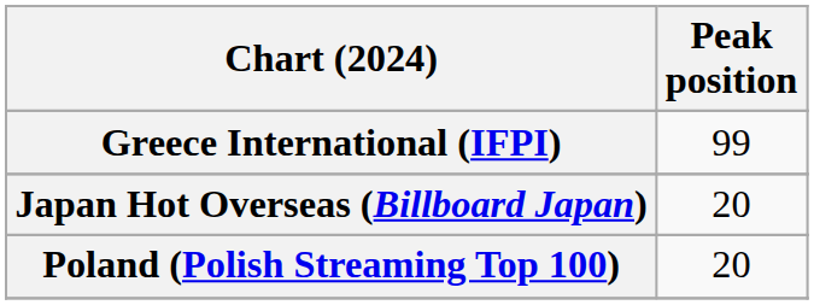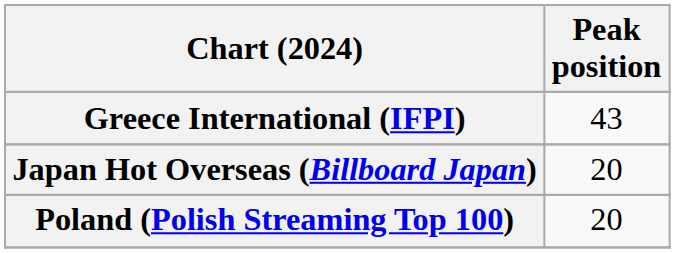 <table class="wikitable sortable plainrowheaders" style="text-align:center">
 <tr>
 <th scope="col">Chart (2024)</th>
 <th scope="col">Peak<br>position</th>
 </tr>
 <tr>
 </tr>
 <tr>
 </tr>
 <tr>
 </tr>
 <tr>
 </tr>
 <tr>
 </tr>
 <tr>
 </tr>
 <tr>
 <th scope="row">Greece International (<a href='#'>IFPI</a>)</th>
-<td>99</td>
+<td>43</td>
 </tr>
 <tr>
 </tr>
 <tr>
 <th scope="row">Japan Hot Overseas (<em><a href='#'>Billboard Japan</a></em>)</th>
 <td>20</td>
 </tr>
 <tr>
 </tr>
 <tr>
 </tr>
 <tr>
 <th scope="row">Poland (<a href='#'>Polish Streaming Top 100</a>)</th>
 <td>20</td>
 </tr>
 <tr>
 </tr>
 <tr>
 </tr>
 <tr>
 </tr>
 <tr>
 </tr>
 <tr>
 </tr>
 <tr>
 </tr>
 <tr>
 </tr>
 </table>
